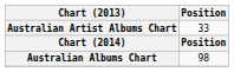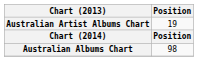 <table class="wikitable sortable plainrowheaders" style="text-align:center">
 <tr>
 <th scope="col">Chart (2013)</th>
 <th scope="col">Position</th>
 </tr>
 <tr>
 <th scope="row">Australian Artist Albums Chart</th>
-<td>33</td>
+<td>19</td>
 </tr>
 <tr>
 <th scope="col">Chart (2014)</th>
 <th scope="col">Position</th>
 </tr>
 <tr>
 <th scope="row">Australian Albums Chart</th>
 <td>98</td>
 </tr>
 <tr>
 </tr>
 </table>
